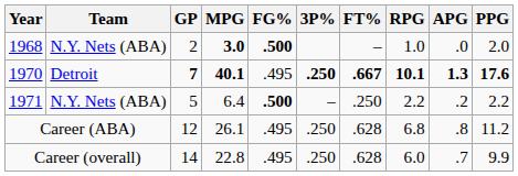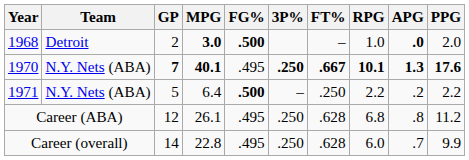 <table class="wikitable sortable" style="font-size:95%; text-align:right;">
 <tr>
 <th>Year</th>
 <th>Team</th>
 <th>GP</th>
 <th>MPG</th>
 <th>FG%</th>
 <th>3P%</th>
 <th>FT%</th>
 <th>RPG</th>
 <th>APG</th>
 <th>PPG</th>
 </tr>
 <tr>
 <td style="text-align:left;"><a href='#'>1968</a></td>
-<td style="text-align:left;"><a href='#'>N.Y. Nets</a> (ABA)</td>
+<td style="text-align:left;"><a href='#'>Detroit</a></td>
 <td>2</td>
 <td><strong>3.0</strong></td>
 <td><strong>.500</strong></td>
 <td></td>
 <td>–</td>
 <td>1.0</td>
-<td>.0</td>
+<td><strong>.0</strong></td>
 <td>2.0</td>
 </tr>
 <tr>
 <td style="text-align:left;"><a href='#'>1970</a></td>
-<td style="text-align:left;"><a href='#'>Detroit</a></td>
+<td style="text-align:left;"><a href='#'>N.Y. Nets</a> (ABA)</td>
 <td><strong>7</strong></td>
 <td><strong>40.1</strong></td>
 <td>.495</td>
 <td><strong>.250</strong></td>
 <td><strong>.667</strong></td>
 <td><strong>10.1</strong></td>
 <td><strong>1.3</strong></td>
 <td><strong>17.6</strong></td>
 </tr>
 <tr>
 <td style="text-align:left;"><a href='#'>1971</a></td>
 <td style="text-align:left;"><a href='#'>N.Y. Nets</a> (ABA)</td>
 <td>5</td>
 <td>6.4</td>
 <td><strong>.500</strong></td>
 <td>–</td>
 <td>.250</td>
 <td>2.2</td>
 <td>.2</td>
 <td>2.2</td>
 </tr>
 <tr class="sortbottom">
 <td colspan="2" style="text-align:center;">Career (ABA)</td>
 <td>12</td>
 <td>26.1</td>
 <td>.495</td>
 <td>.250</td>
 <td>.628</td>
 <td>6.8</td>
 <td>.8</td>
 <td>11.2</td>
 </tr>
 <tr class="sortbottom">
 <td colspan="2" style="text-align:center;">Career (overall)</td>
 <td>14</td>
 <td>22.8</td>
 <td>.495</td>
 <td>.250</td>
 <td>.628</td>
 <td>6.0</td>
 <td>.7</td>
 <td>9.9</td>
 </tr>
 </table>
